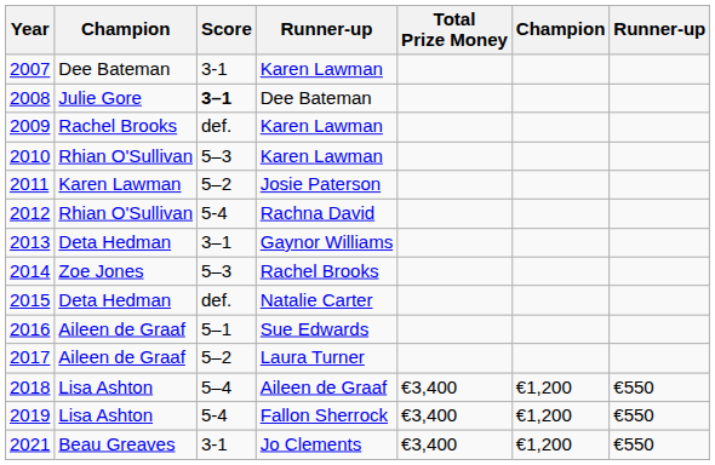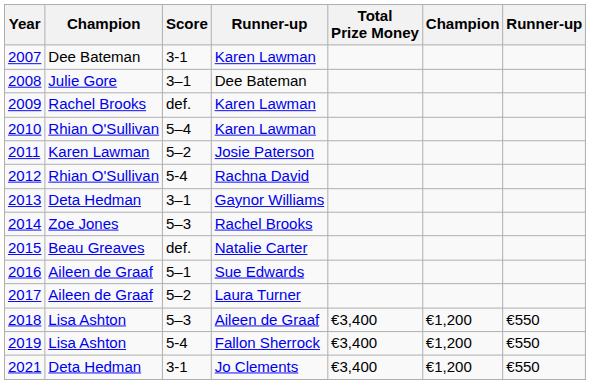 <table class="wikitable">
 <tr>
 <th>Year</th>
 <th>Champion</th>
 <th>Score</th>
 <th>Runner-up</th>
 <th>Total<br>Prize Money</th>
 <th>Champion</th>
 <th>Runner-up</th>
 </tr>
 <tr>
 <td><a href='#'>2007</a></td>
 <td> Dee Bateman</td>
 <td>3-1</td>
 <td> <a href='#'>Karen Lawman</a></td>
 <td></td>
 <td></td>
 <td></td>
 </tr>
 <tr>
 <td><a href='#'>2008</a></td>
 <td> <a href='#'>Julie Gore</a></td>
-<td><strong>3–1</strong></td>
+<td>3–1</td>
 <td> Dee Bateman</td>
 <td></td>
 <td></td>
 <td></td>
 </tr>
 <tr>
 <td><a href='#'>2009</a></td>
 <td> <a href='#'>Rachel Brooks</a></td>
 <td>def.</td>
 <td> <a href='#'>Karen Lawman</a></td>
 <td></td>
 <td></td>
 <td></td>
 </tr>
 <tr>
 <td><a href='#'>2010</a></td>
 <td> <a href='#'>Rhian O'Sullivan</a></td>
-<td>5–3</td>
+<td>5–4</td>
 <td> <a href='#'>Karen Lawman</a></td>
 <td></td>
 <td></td>
 <td></td>
 </tr>
 <tr>
 <td><a href='#'>2011</a></td>
 <td> <a href='#'>Karen Lawman</a></td>
 <td>5–2</td>
 <td> <a href='#'>Josie Paterson</a></td>
 <td></td>
 <td></td>
 <td></td>
 </tr>
 <tr>
 <td><a href='#'>2012</a></td>
 <td> <a href='#'>Rhian O'Sullivan</a></td>
 <td>5-4</td>
 <td> <a href='#'>Rachna David</a></td>
 <td></td>
 <td></td>
 <td></td>
 </tr>
 <tr>
 <td><a href='#'>2013</a></td>
 <td> <a href='#'>Deta Hedman</a></td>
 <td>3–1</td>
 <td> <a href='#'>Gaynor Williams</a></td>
 <td></td>
 <td></td>
 <td></td>
 </tr>
 <tr>
 <td><a href='#'>2014</a></td>
 <td> <a href='#'>Zoe Jones</a></td>
 <td>5–3</td>
 <td> <a href='#'>Rachel Brooks</a></td>
 <td></td>
 <td></td>
 <td></td>
 </tr>
 <tr>
 <td><a href='#'>2015</a></td>
-<td> <a href='#'>Deta Hedman</a></td>
+<td> <a href='#'>Beau Greaves</a></td>
 <td>def.</td>
 <td> <a href='#'>Natalie Carter</a></td>
 <td></td>
 <td></td>
 <td></td>
 </tr>
 <tr>
 <td><a href='#'>2016</a></td>
 <td> <a href='#'>Aileen de Graaf</a></td>
 <td>5–1</td>
 <td> <a href='#'>Sue Edwards</a></td>
 <td></td>
 <td></td>
 <td></td>
 </tr>
 <tr>
 <td><a href='#'>2017</a></td>
 <td> <a href='#'>Aileen de Graaf</a></td>
 <td>5–2</td>
 <td> <a href='#'>Laura Turner</a></td>
 <td></td>
 <td></td>
 <td></td>
 </tr>
 <tr>
 <td><a href='#'>2018</a></td>
 <td> <a href='#'>Lisa Ashton</a></td>
-<td>5–4</td>
+<td>5–3</td>
 <td> <a href='#'>Aileen de Graaf</a></td>
 <td>€3,400</td>
 <td>€1,200</td>
 <td>€550</td>
 </tr>
 <tr>
 <td><a href='#'>2019</a></td>
 <td> <a href='#'>Lisa Ashton</a></td>
 <td>5-4</td>
 <td> <a href='#'>Fallon Sherrock</a></td>
 <td>€3,400</td>
 <td>€1,200</td>
 <td>€550</td>
 </tr>
 <tr>
 <td><a href='#'>2021</a></td>
-<td> <a href='#'>Beau Greaves</a></td>
+<td> <a href='#'>Deta Hedman</a></td>
 <td>3-1</td>
 <td> <a href='#'>Jo Clements</a></td>
 <td>€3,400</td>
 <td>€1,200</td>
 <td>€550</td>
 </tr>
 </table>
